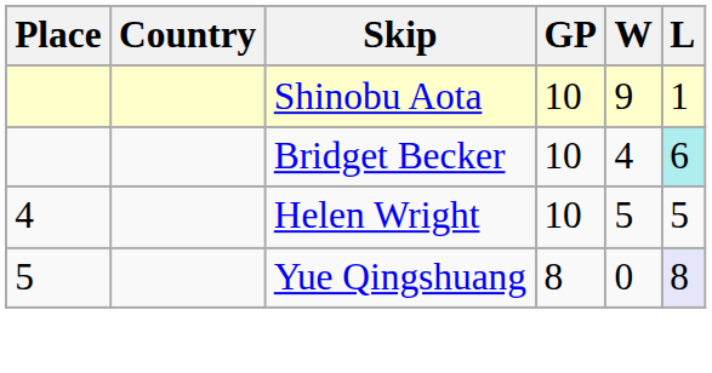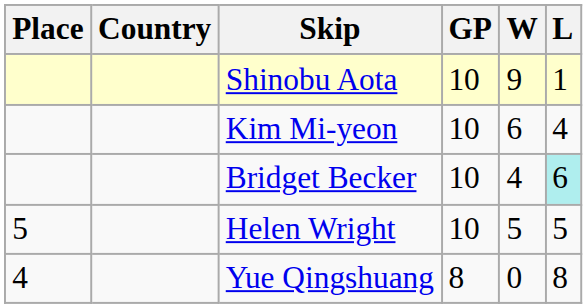 <table class="wikitable">
 <tr>
 <th>Place</th>
 <th>Country</th>
 <th>Skip</th>
 <th>GP</th>
 <th>W</th>
 <th>L</th>
 </tr>
 <tr bgcolor=#ffffcc>
 <td></td>
 <td></td>
 <td><a href='#'>Shinobu Aota</a></td>
 <td>10</td>
 <td>9</td>
 <td>1</td>
 </tr>
 <tr>
 <td></td>
 <td></td>
+<td><a href='#'>Kim Mi-yeon</a></td>
+<td>10</td>
+<td>6</td>
+<td>4</td>
+</tr>
+<tr>
+<td></td>
+<td></td>
 <td><a href='#'>Bridget Becker</a></td>
 <td>10</td>
 <td>4</td>
 <td style="background: paleturquoise;">6</td>
 </tr>
 <tr>
-<td>4</td>
+<td>5</td>
 <td></td>
 <td><a href='#'>Helen Wright</a></td>
 <td>10</td>
 <td>5</td>
 <td>5</td>
 </tr>
 <tr>
-<td>5</td>
+<td>4</td>
 <td></td>
 <td><a href='#'>Yue Qingshuang</a></td>
 <td>8</td>
 <td>0</td>
-<td style="background: lavender;">8</td>
+<td>8</td>
 </tr>
 </table>
